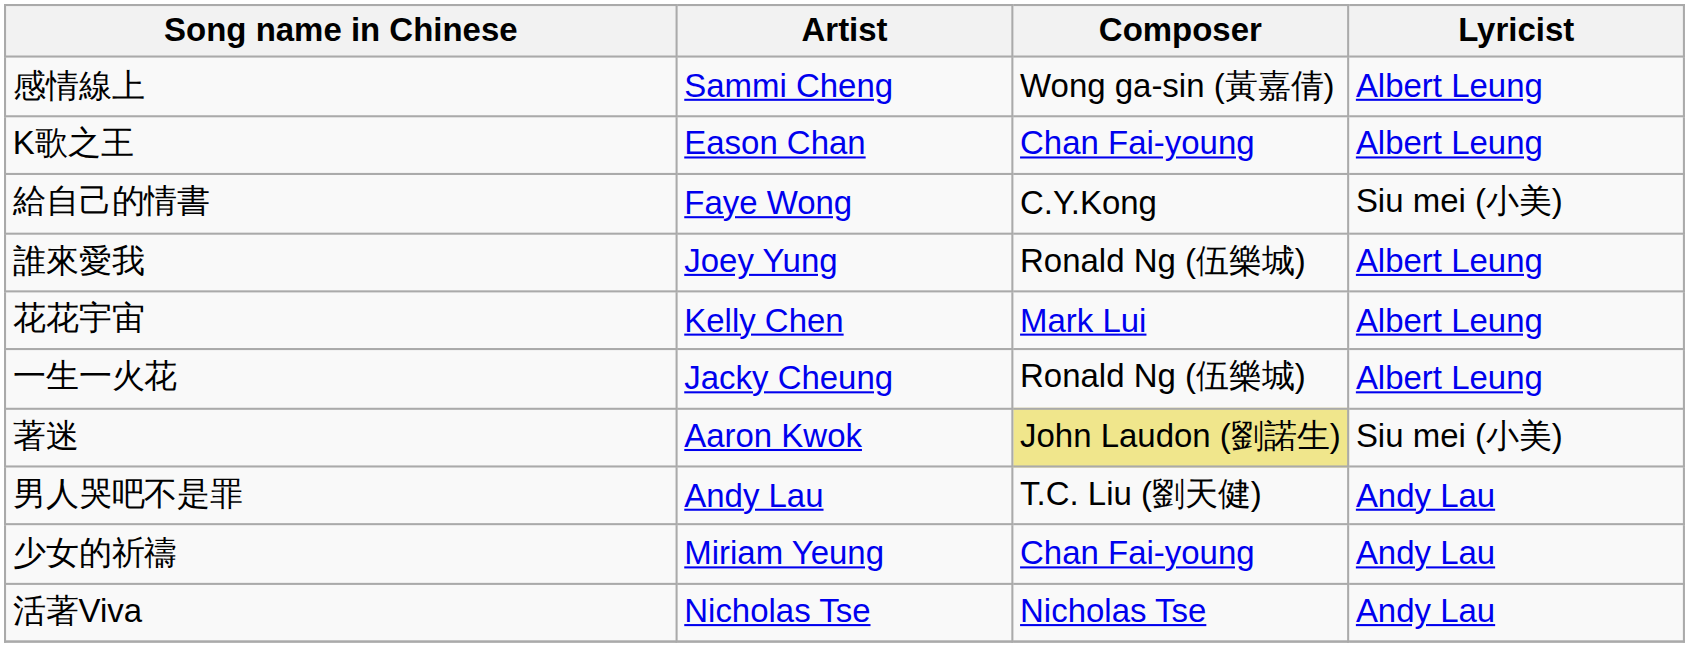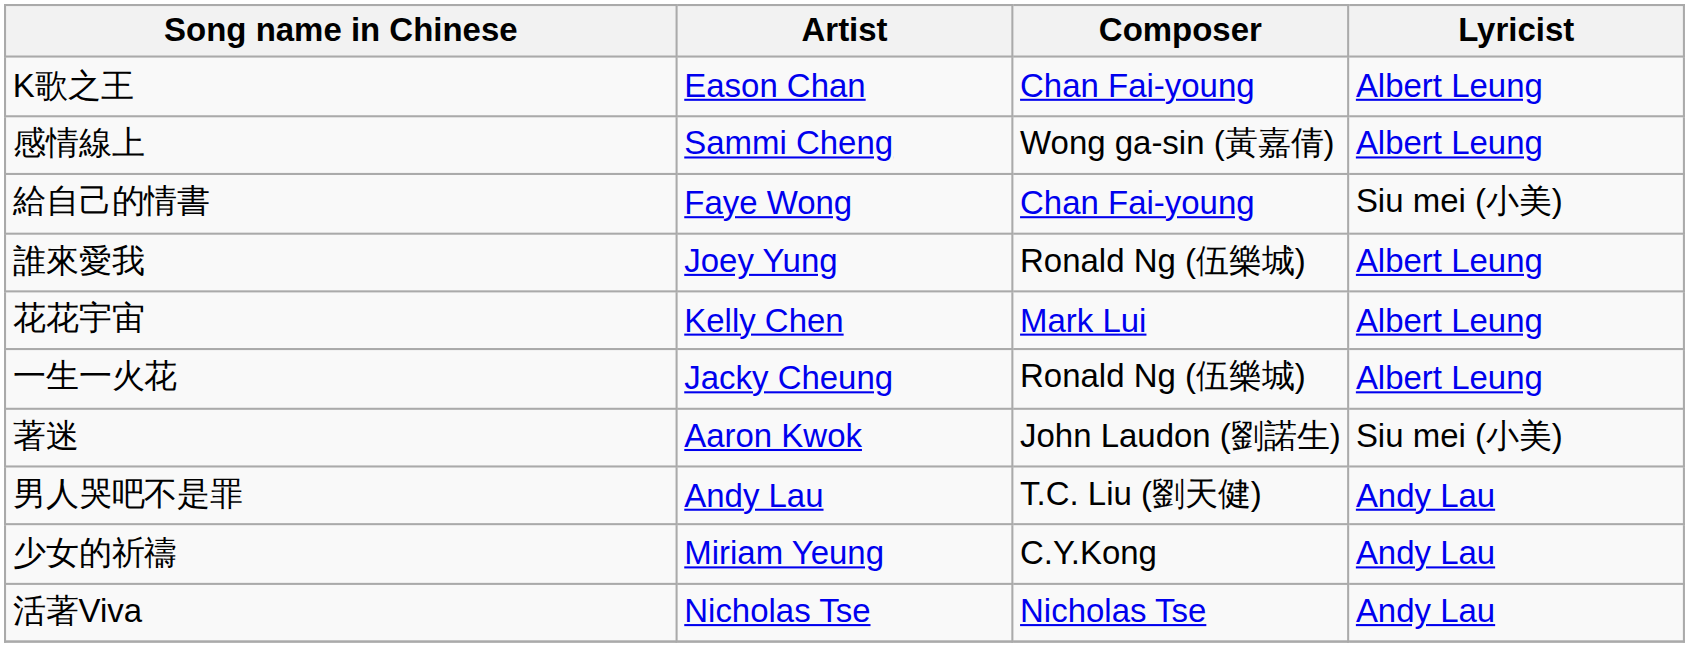 <table class="wikitable">
 <tr>
 <th width=40%>Song name in Chinese</th>
 <th width=20%>Artist</th>
 <th width=20%>Composer</th>
 <th width=20%>Lyricist</th>
 </tr>
 <tr>
+<td>K歌之王</td>
+<td><a href='#'>Eason Chan</a></td>
+<td><a href='#'>Chan Fai-young</a></td>
+<td><a href='#'>Albert Leung</a></td>
+</tr>
+<tr>
 <td>感情線上</td>
 <td><a href='#'>Sammi Cheng</a></td>
 <td>Wong ga-sin (黃嘉倩)</td>
 <td><a href='#'>Albert Leung</a></td>
 </tr>
 <tr>
-<td>K歌之王</td>
-<td><a href='#'>Eason Chan</a></td>
-<td><a href='#'>Chan Fai-young</a></td>
-<td><a href='#'>Albert Leung</a></td>
-</tr>
-<tr>
 <td>給自己的情書</td>
 <td><a href='#'>Faye Wong</a></td>
-<td>C.Y.Kong</td>
+<td><a href='#'>Chan Fai-young</a></td>
 <td>Siu mei (小美)</td>
 </tr>
 <tr>
 <td>誰來愛我</td>
 <td><a href='#'>Joey Yung</a></td>
 <td>Ronald Ng (伍樂城)</td>
 <td><a href='#'>Albert Leung</a></td>
 </tr>
 <tr>
 <td>花花宇宙</td>
 <td><a href='#'>Kelly Chen</a></td>
 <td><a href='#'>Mark Lui</a></td>
 <td><a href='#'>Albert Leung</a></td>
 </tr>
 <tr>
 <td>一生一火花</td>
 <td><a href='#'>Jacky Cheung</a></td>
 <td>Ronald Ng (伍樂城)</td>
 <td><a href='#'>Albert Leung</a></td>
 </tr>
 <tr>
 <td>著迷</td>
 <td><a href='#'>Aaron Kwok</a></td>
-<td style="background: khaki;">John Laudon (劉諾生)</td>
+<td>John Laudon (劉諾生)</td>
 <td>Siu mei (小美)</td>
 </tr>
 <tr>
 <td>男人哭吧不是罪</td>
 <td><a href='#'>Andy Lau</a></td>
 <td>T.C. Liu (劉天健)</td>
 <td><a href='#'>Andy Lau</a></td>
 </tr>
 <tr>
 <td>少女的祈禱</td>
 <td><a href='#'>Miriam Yeung</a></td>
-<td><a href='#'>Chan Fai-young</a></td>
+<td>C.Y.Kong</td>
 <td><a href='#'>Andy Lau</a></td>
 </tr>
 <tr>
 <td>活著Viva</td>
 <td><a href='#'>Nicholas Tse</a></td>
 <td><a href='#'>Nicholas Tse</a></td>
 <td><a href='#'>Andy Lau</a></td>
 </tr>
 <tr>
 </tr>
 </table>
